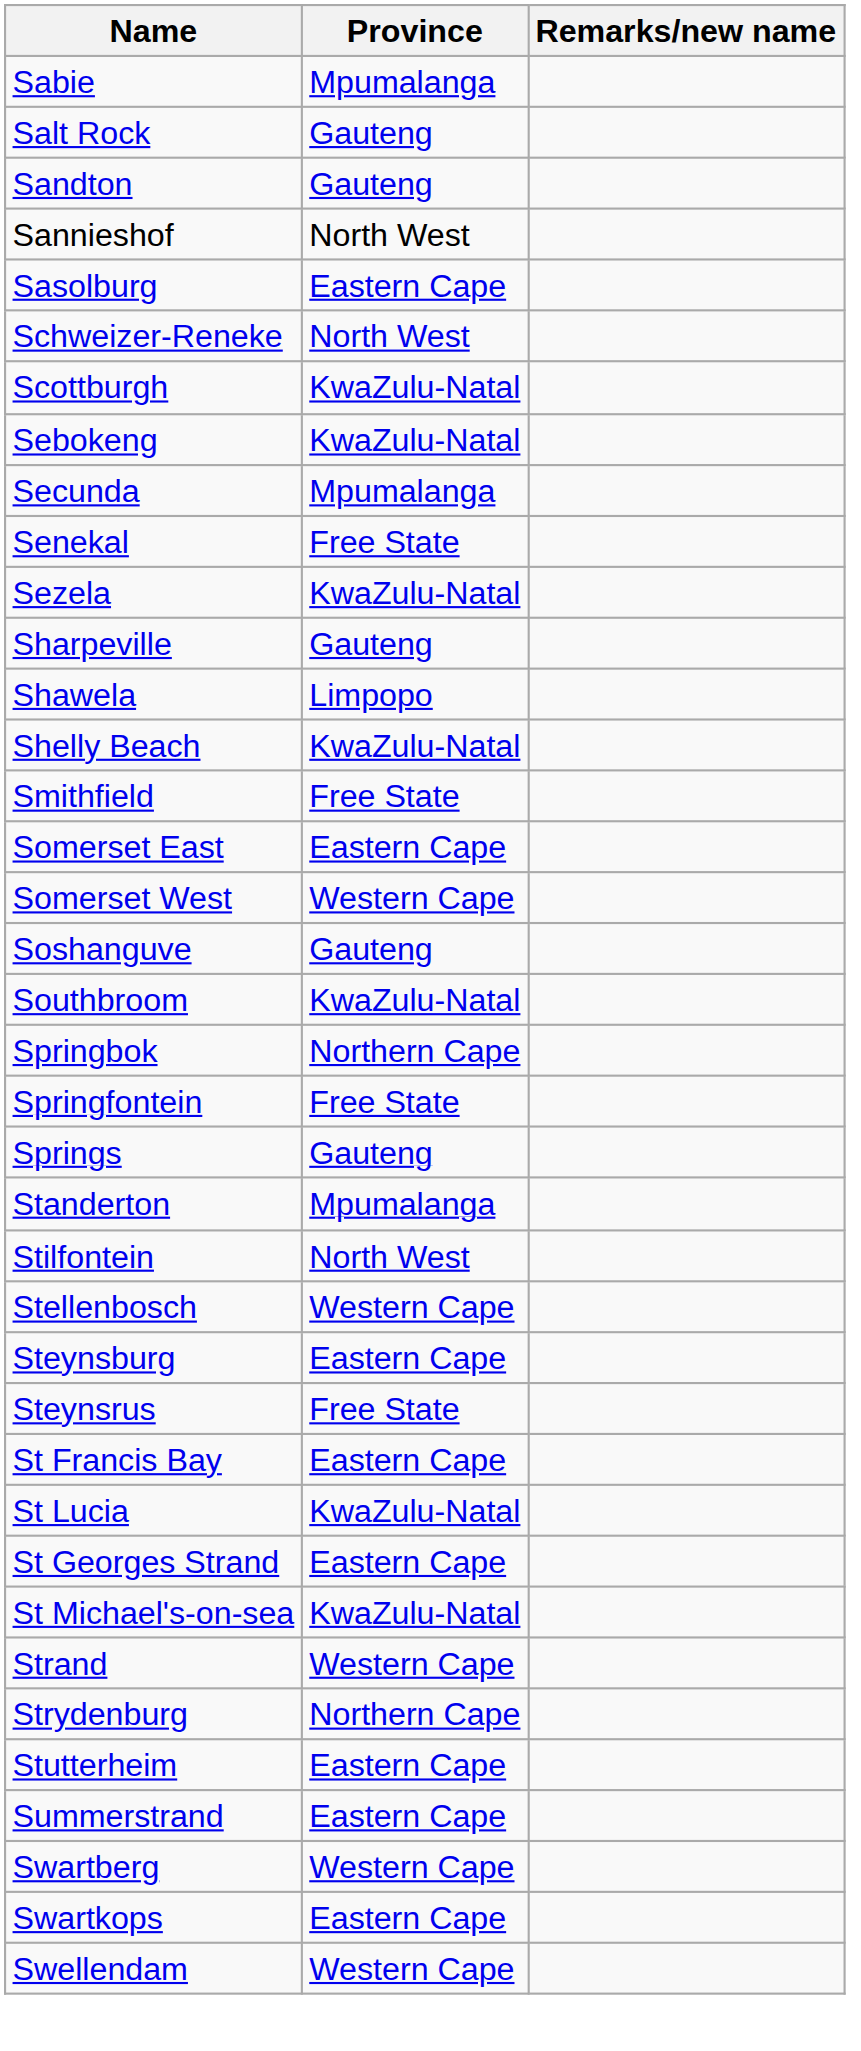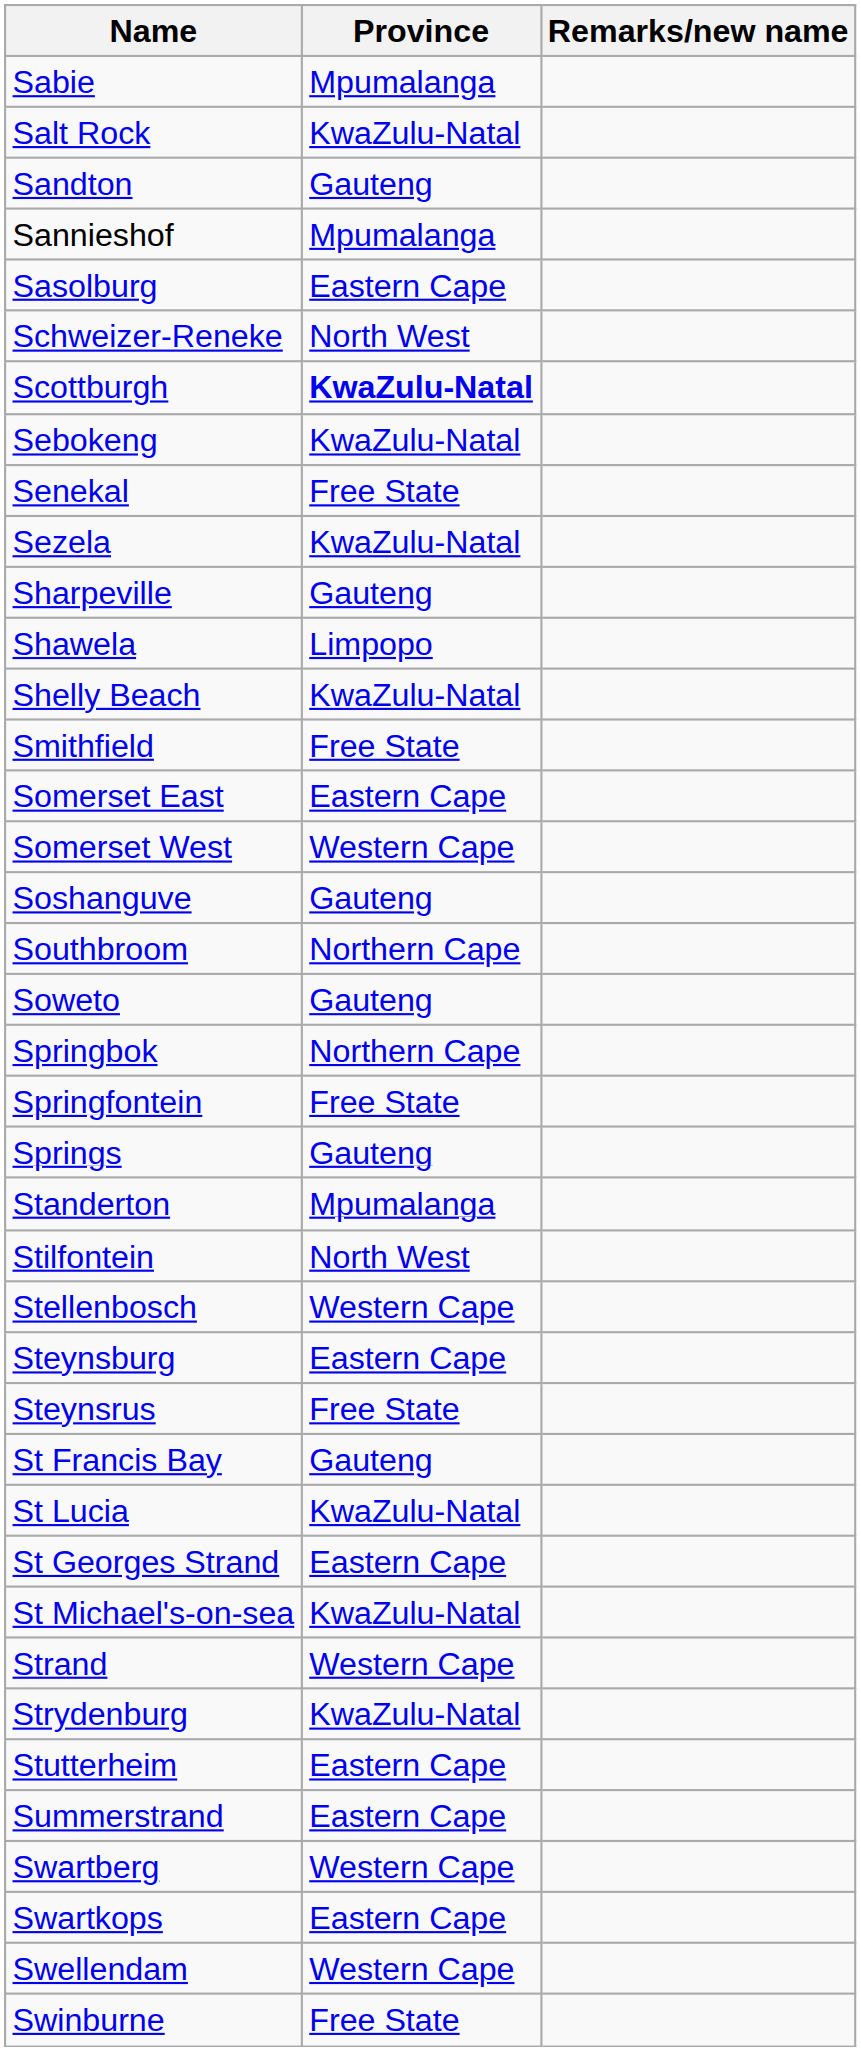 <table class="wikitable sortable" style="font-size: 95%;">
 <tr>
 <th>Name</th>
 <th>Province</th>
 <th>Remarks/new name</th>
 </tr>
 <tr>
 <td><a href='#'>Sabie</a></td>
 <td><a href='#'>Mpumalanga</a></td>
 <td></td>
 </tr>
 <tr>
 <td><a href='#'>Salt Rock</a></td>
-<td><a href='#'>Gauteng</a></td>
+<td><a href='#'>KwaZulu-Natal</a></td>
 <td></td>
 </tr>
 <tr>
 <td><a href='#'>Sandton</a></td>
 <td><a href='#'>Gauteng</a></td>
 <td></td>
 </tr>
 <tr>
 <td>Sannieshof</td>
-<td>North West</td>
+<td><a href='#'>Mpumalanga</a></td>
 <td></td>
 </tr>
 <tr>
 <td><a href='#'>Sasolburg</a></td>
 <td><a href='#'>Eastern Cape</a></td>
 <td></td>
 </tr>
 <tr>
 <td><a href='#'>Schweizer-Reneke</a></td>
 <td><a href='#'>North West</a></td>
 <td></td>
 </tr>
 <tr>
 <td><a href='#'>Scottburgh</a></td>
-<td><a href='#'>KwaZulu-Natal</a></td>
+<td><strong><a href='#'>KwaZulu-Natal</a></strong></td>
 <td></td>
 </tr>
 <tr>
 <td><a href='#'>Sebokeng</a></td>
 <td><a href='#'>KwaZulu-Natal</a></td>
-<td></td>
-</tr>
-<tr>
-<td><a href='#'>Secunda</a></td>
-<td><a href='#'>Mpumalanga</a></td>
 <td></td>
 </tr>
 <tr>
 <td><a href='#'>Senekal</a></td>
 <td><a href='#'>Free State</a></td>
 <td></td>
 </tr>
 <tr>
 <td><a href='#'>Sezela</a></td>
 <td><a href='#'>KwaZulu-Natal</a></td>
 <td></td>
 </tr>
 <tr>
 <td><a href='#'>Sharpeville</a></td>
 <td><a href='#'>Gauteng</a></td>
 <td></td>
 </tr>
 <tr>
 <td><a href='#'>Shawela</a></td>
 <td><a href='#'>Limpopo</a></td>
 <td></td>
 </tr>
 <tr>
 <td><a href='#'>Shelly Beach</a></td>
 <td><a href='#'>KwaZulu-Natal</a></td>
 <td></td>
 </tr>
 <tr>
 <td><a href='#'>Smithfield</a></td>
 <td><a href='#'>Free State</a></td>
 <td></td>
 </tr>
 <tr>
 <td><a href='#'>Somerset East</a></td>
 <td><a href='#'>Eastern Cape</a></td>
 <td></td>
 </tr>
 <tr>
 <td><a href='#'>Somerset West</a></td>
 <td><a href='#'>Western Cape</a></td>
 <td></td>
 </tr>
 <tr>
 <td><a href='#'>Soshanguve</a></td>
 <td><a href='#'>Gauteng</a></td>
 <td></td>
 </tr>
 <tr>
 <td><a href='#'>Southbroom</a></td>
-<td><a href='#'>KwaZulu-Natal</a></td>
+<td><a href='#'>Northern Cape</a></td>
+<td></td>
+</tr>
+<tr>
+<td><a href='#'>Soweto</a></td>
+<td><a href='#'>Gauteng</a></td>
 <td></td>
 </tr>
 <tr>
 <td><a href='#'>Springbok</a></td>
 <td><a href='#'>Northern Cape</a></td>
 <td></td>
 </tr>
 <tr>
 <td><a href='#'>Springfontein</a></td>
 <td><a href='#'>Free State</a></td>
 <td></td>
 </tr>
 <tr>
 <td><a href='#'>Springs</a></td>
 <td><a href='#'>Gauteng</a></td>
 <td></td>
 </tr>
 <tr>
 <td><a href='#'>Standerton</a></td>
 <td><a href='#'>Mpumalanga</a></td>
 <td></td>
 </tr>
 <tr>
 <td><a href='#'>Stilfontein</a></td>
 <td><a href='#'>North West</a></td>
 <td></td>
 </tr>
 <tr>
 <td><a href='#'>Stellenbosch</a></td>
 <td><a href='#'>Western Cape</a></td>
 <td></td>
 </tr>
 <tr>
 <td><a href='#'>Steynsburg</a></td>
 <td><a href='#'>Eastern Cape</a></td>
 <td></td>
 </tr>
 <tr>
 <td><a href='#'>Steynsrus</a></td>
 <td><a href='#'>Free State</a></td>
 <td></td>
 </tr>
 <tr>
 <td><a href='#'>St Francis Bay</a></td>
-<td><a href='#'>Eastern Cape</a></td>
+<td><a href='#'>Gauteng</a></td>
 <td></td>
 </tr>
 <tr>
 <td><a href='#'>St Lucia</a></td>
 <td><a href='#'>KwaZulu-Natal</a></td>
 <td></td>
 </tr>
 <tr>
 <td><a href='#'>St Georges Strand</a></td>
 <td><a href='#'>Eastern Cape</a></td>
 </tr>
 <tr>
 <td><a href='#'>St Michael's-on-sea</a></td>
 <td><a href='#'>KwaZulu-Natal</a></td>
 <td></td>
 </tr>
 <tr>
 <td><a href='#'>Strand</a></td>
 <td><a href='#'>Western Cape</a></td>
 <td></td>
 </tr>
 <tr>
 <td><a href='#'>Strydenburg</a></td>
-<td><a href='#'>Northern Cape</a></td>
+<td><a href='#'>KwaZulu-Natal</a></td>
 <td></td>
 </tr>
 <tr>
 <td><a href='#'>Stutterheim</a></td>
 <td><a href='#'>Eastern Cape</a></td>
 <td></td>
 </tr>
 <tr>
 <td><a href='#'>Summerstrand</a></td>
 <td><a href='#'>Eastern Cape</a></td>
 <td></td>
 </tr>
 <tr>
 <td><a href='#'>Swartberg</a></td>
 <td><a href='#'>Western Cape</a></td>
 <td></td>
 </tr>
 <tr>
 <td><a href='#'>Swartkops</a></td>
 <td><a href='#'>Eastern Cape</a></td>
 <td></td>
 </tr>
 <tr>
 <td><a href='#'>Swellendam</a></td>
 <td><a href='#'>Western Cape</a></td>
 <td></td>
 </tr>
+<tr>
+<td><a href='#'>Swinburne</a></td>
+<td><a href='#'>Free State</a></td>
+<td></td>
+</tr>
 </table>
